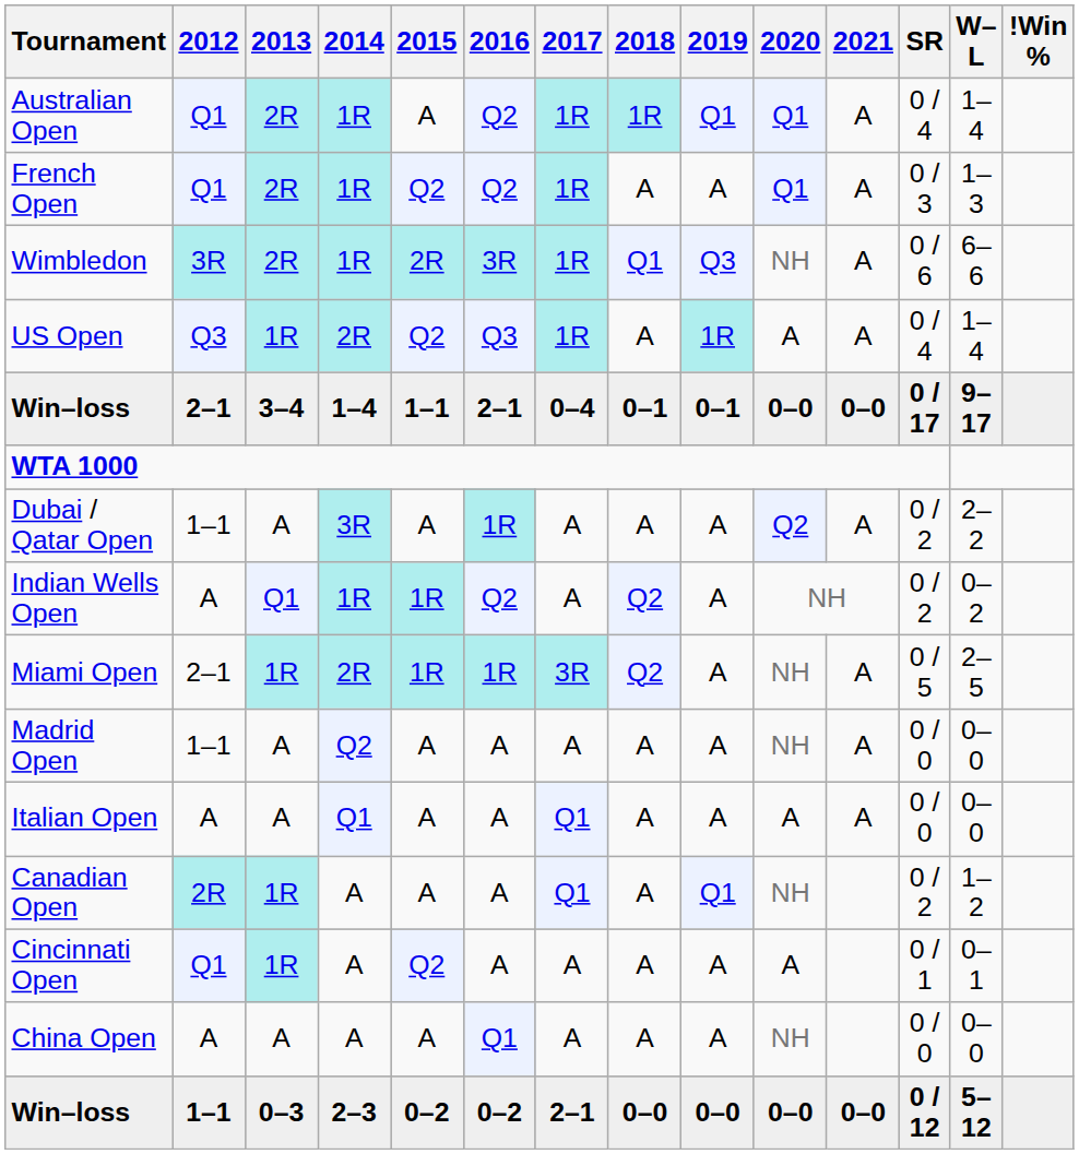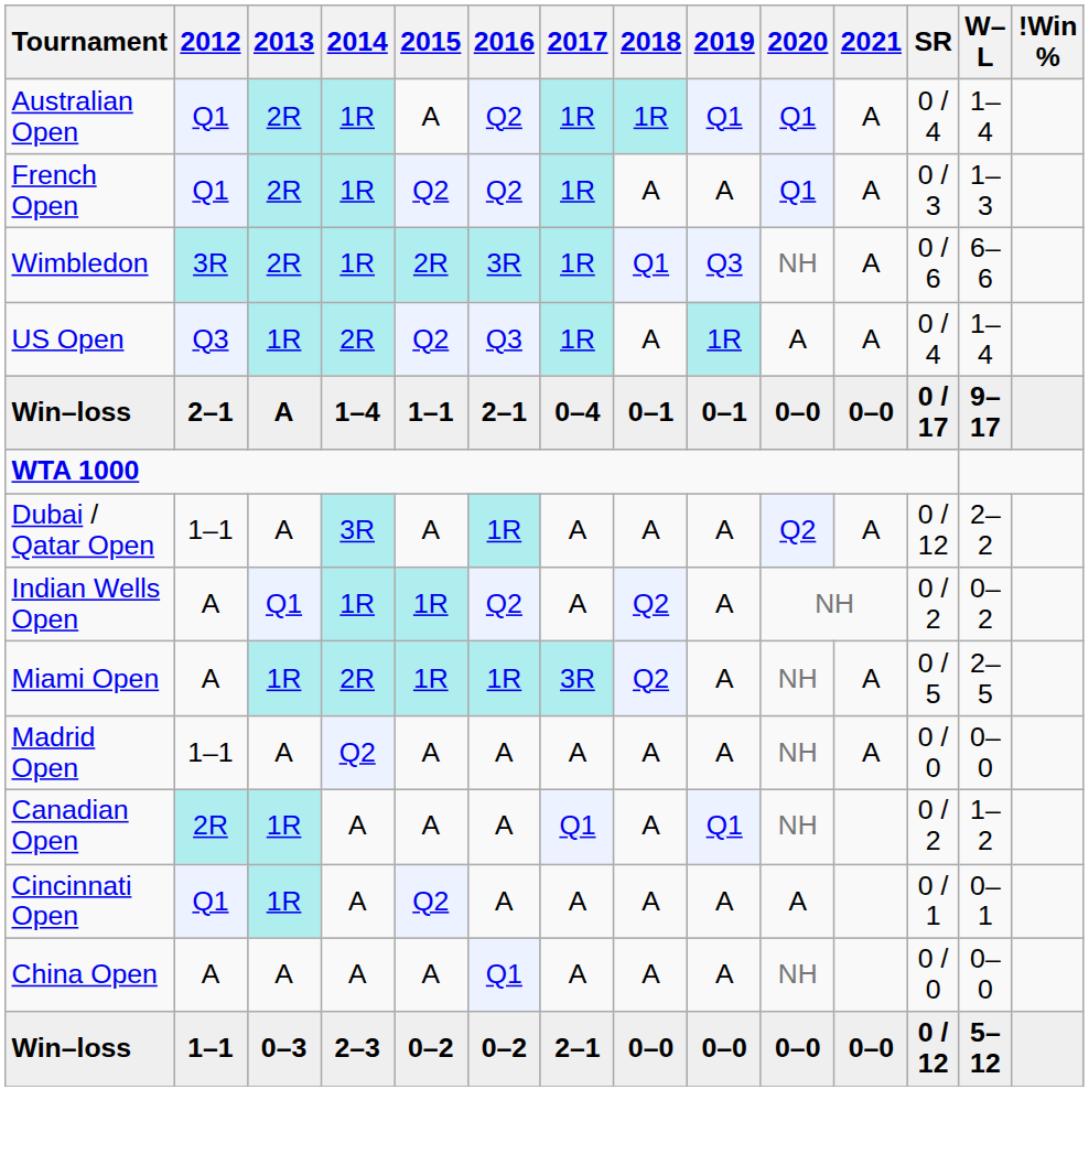 <table class=wikitable style=text-align:center;>
 <tr>
 <th>Tournament</th>
 <th><a href='#'>2012</a></th>
 <th><a href='#'>2013</a></th>
 <th><a href='#'>2014</a></th>
 <th><a href='#'>2015</a></th>
 <th><a href='#'>2016</a></th>
 <th><a href='#'>2017</a></th>
 <th><a href='#'>2018</a></th>
 <th><a href='#'>2019</a></th>
 <th><a href='#'>2020</a></th>
 <th><a href='#'>2021</a></th>
 <th>SR</th>
 <th>W–L</th>
 <th>!Win %</th>
 </tr>
 <tr>
 <td align=left><a href='#'>Australian Open</a></td>
 <td bgcolor=ecf2ff><a href='#'>Q1</a></td>
 <td style="background:#afeeee;"><a href='#'>2R</a></td>
 <td style="background:#afeeee;"><a href='#'>1R</a></td>
 <td>A</td>
 <td bgcolor=ecf2ff><a href='#'>Q2</a></td>
 <td style="background:#afeeee;"><a href='#'>1R</a></td>
 <td style="background:#afeeee;"><a href='#'>1R</a></td>
 <td bgcolor=ecf2ff><a href='#'>Q1</a></td>
 <td bgcolor=ecf2ff><a href='#'>Q1</a></td>
 <td>A</td>
 <td>0 / 4</td>
 <td>1–4</td>
 <td></td>
 </tr>
 <tr>
 <td align=left><a href='#'>French Open</a></td>
 <td bgcolor=ecf2ff><a href='#'>Q1</a></td>
 <td style="background:#afeeee;"><a href='#'>2R</a></td>
 <td style="background:#afeeee;"><a href='#'>1R</a></td>
 <td bgcolor=ecf2ff><a href='#'>Q2</a></td>
 <td bgcolor=ecf2ff><a href='#'>Q2</a></td>
 <td style="background:#afeeee;"><a href='#'>1R</a></td>
 <td>A</td>
 <td>A</td>
 <td bgcolor=ecf2ff><a href='#'>Q1</a></td>
 <td>A</td>
 <td>0 / 3</td>
 <td>1–3</td>
 <td></td>
 </tr>
 <tr>
 <td align=left><a href='#'>Wimbledon</a></td>
 <td style="background:#afeeee;"><a href='#'>3R</a></td>
 <td style="background:#afeeee;"><a href='#'>2R</a></td>
 <td style="background:#afeeee;"><a href='#'>1R</a></td>
 <td style="background:#afeeee;"><a href='#'>2R</a></td>
 <td style="background:#afeeee;"><a href='#'>3R</a></td>
 <td style="background:#afeeee;"><a href='#'>1R</a></td>
 <td bgcolor=ecf2ff><a href='#'>Q1</a></td>
 <td bgcolor=ecf2ff><a href='#'>Q3</a></td>
 <td style=color:#767676>NH</td>
 <td>A</td>
 <td>0 / 6</td>
 <td>6–6</td>
 <td></td>
 </tr>
 <tr>
 <td align=left><a href='#'>US Open</a></td>
 <td bgcolor=ecf2ff><a href='#'>Q3</a></td>
 <td style="background:#afeeee;"><a href='#'>1R</a></td>
 <td style="background:#afeeee;"><a href='#'>2R</a></td>
 <td bgcolor=ecf2ff><a href='#'>Q2</a></td>
 <td bgcolor=ecf2ff><a href='#'>Q3</a></td>
 <td style="background:#afeeee;"><a href='#'>1R</a></td>
 <td>A</td>
 <td style="background:#afeeee;"><a href='#'>1R</a></td>
 <td>A</td>
 <td>A</td>
 <td>0 / 4</td>
 <td>1–4</td>
 <td></td>
 </tr>
 <tr style="background:#efefef; font-weight:bold;">
 <td style="text-align:left;">Win–loss</td>
 <td>2–1</td>
-<td>3–4</td>
+<td>A</td>
 <td>1–4</td>
 <td>1–1</td>
 <td>2–1</td>
 <td>0–4</td>
 <td>0–1</td>
 <td>0–1</td>
 <td>0–0</td>
 <td>0–0</td>
 <td>0 / 17</td>
 <td>9–17</td>
 <td></td>
 </tr>
 <tr>
 <td colspan=12 style=text-align:left><strong><a href='#'>WTA 1000</a></strong></td>
 </tr>
 <tr>
 <td align=left><a href='#'>Dubai</a> / <a href='#'>Qatar Open</a></td>
 <td>1–1</td>
 <td>A</td>
 <td bgcolor=afeeee><a href='#'>3R</a></td>
 <td>A</td>
 <td bgcolor=afeeee><a href='#'>1R</a></td>
 <td>A</td>
 <td>A</td>
 <td>A</td>
 <td bgcolor=ecf2ff><a href='#'>Q2</a></td>
 <td>A</td>
-<td>0 / 2</td>
+<td>0 / 12</td>
 <td>2–2</td>
 <td></td>
 </tr>
 <tr>
 <td align=left><a href='#'>Indian Wells Open</a></td>
 <td>A</td>
 <td bgcolor=ecf2ff><a href='#'>Q1</a></td>
 <td bgcolor=afeeee><a href='#'>1R</a></td>
 <td bgcolor=afeeee><a href='#'>1R</a></td>
 <td bgcolor=ecf2ff><a href='#'>Q2</a></td>
 <td>A</td>
 <td bgcolor=ecf2ff><a href='#'>Q2</a></td>
 <td>A</td>
 <td colspan=2 style=color:#767676>NH</td>
 <td>0 / 2</td>
 <td>0–2</td>
 <td></td>
 </tr>
 <tr>
 <td align=left><a href='#'>Miami Open</a></td>
-<td>2–1</td>
+<td>A</td>
 <td bgcolor=afeeee><a href='#'>1R</a></td>
 <td bgcolor=afeeee><a href='#'>2R</a></td>
 <td bgcolor=afeeee><a href='#'>1R</a></td>
 <td bgcolor=afeeee><a href='#'>1R</a></td>
 <td bgcolor=afeeee><a href='#'>3R</a></td>
 <td bgcolor=ecf2ff><a href='#'>Q2</a></td>
 <td>A</td>
 <td style=color:#767676>NH</td>
 <td>A</td>
 <td>0 / 5</td>
 <td>2–5</td>
 <td></td>
 </tr>
 <tr>
 <td align=left><a href='#'>Madrid Open</a></td>
 <td>1–1</td>
 <td>A</td>
 <td bgcolor=ecf2ff><a href='#'>Q2</a></td>
 <td>A</td>
 <td>A</td>
 <td>A</td>
 <td>A</td>
 <td>A</td>
 <td style=color:#767676>NH</td>
-<td>A</td>
-<td>0 / 0</td>
-<td>0–0</td>
-<td></td>
-</tr>
-<tr>
-<td align=left><a href='#'>Italian Open</a></td>
-<td>A</td>
-<td>A</td>
-<td bgcolor=ecf2ff><a href='#'>Q1</a></td>
-<td>A</td>
-<td>A</td>
-<td bgcolor=ecf2ff><a href='#'>Q1</a></td>
-<td>A</td>
-<td>A</td>
-<td>A</td>
 <td>A</td>
 <td>0 / 0</td>
 <td>0–0</td>
 <td></td>
 </tr>
 <tr>
 <td align=left><a href='#'>Canadian Open</a></td>
 <td bgcolor=afeeee><a href='#'>2R</a></td>
 <td bgcolor=afeeee><a href='#'>1R</a></td>
 <td>A</td>
 <td>A</td>
 <td>A</td>
 <td bgcolor=ecf2ff><a href='#'>Q1</a></td>
 <td>A</td>
 <td bgcolor=ecf2ff><a href='#'>Q1</a></td>
 <td style=color:#767676>NH</td>
 <td></td>
 <td>0 / 2</td>
 <td>1–2</td>
 <td></td>
 </tr>
 <tr>
 <td align=left><a href='#'>Cincinnati Open</a></td>
 <td bgcolor=ecf2ff><a href='#'>Q1</a></td>
 <td bgcolor=afeeee><a href='#'>1R</a></td>
 <td>A</td>
 <td bgcolor=ecf2ff><a href='#'>Q2</a></td>
 <td>A</td>
 <td>A</td>
 <td>A</td>
 <td>A</td>
 <td>A</td>
 <td></td>
 <td>0 / 1</td>
 <td>0–1</td>
 <td></td>
 </tr>
 <tr>
 <td align=left><a href='#'>China Open</a></td>
 <td>A</td>
 <td>A</td>
 <td>A</td>
 <td>A</td>
 <td bgcolor=ecf2ff><a href='#'>Q1</a></td>
 <td>A</td>
 <td>A</td>
 <td>A</td>
 <td style=color:#767676>NH</td>
 <td></td>
 <td>0 / 0</td>
 <td>0–0</td>
 <td></td>
 </tr>
 <tr style="background:#efefef; font-weight:bold;">
 <td style="text-align:left;">Win–loss</td>
 <td>1–1</td>
 <td>0–3</td>
 <td>2–3</td>
 <td>0–2</td>
 <td>0–2</td>
 <td>2–1</td>
 <td>0–0</td>
 <td>0–0</td>
 <td>0–0</td>
 <td>0–0</td>
 <td>0 / 12</td>
 <td>5–12</td>
 <td></td>
 </tr>
 </table>
